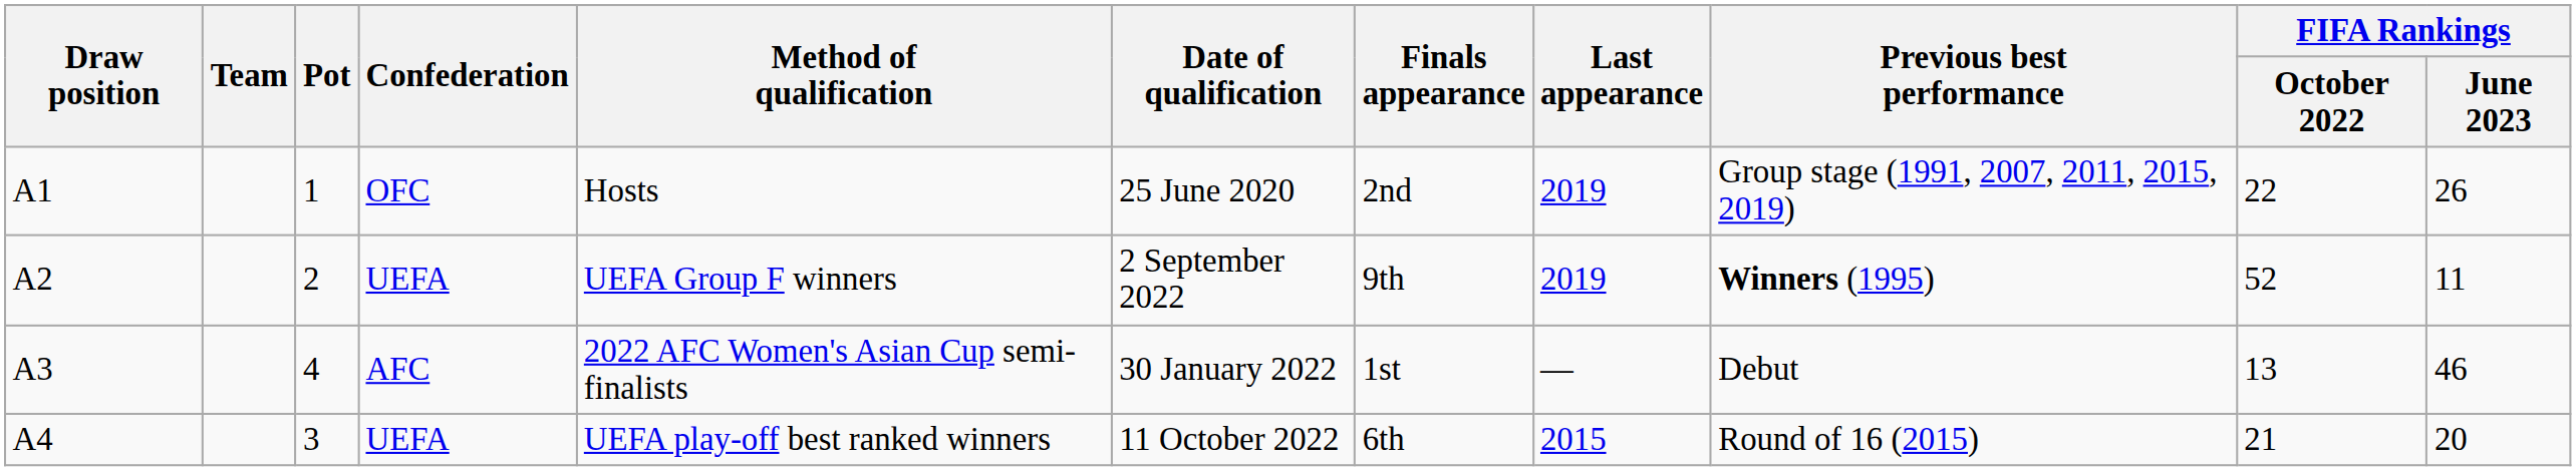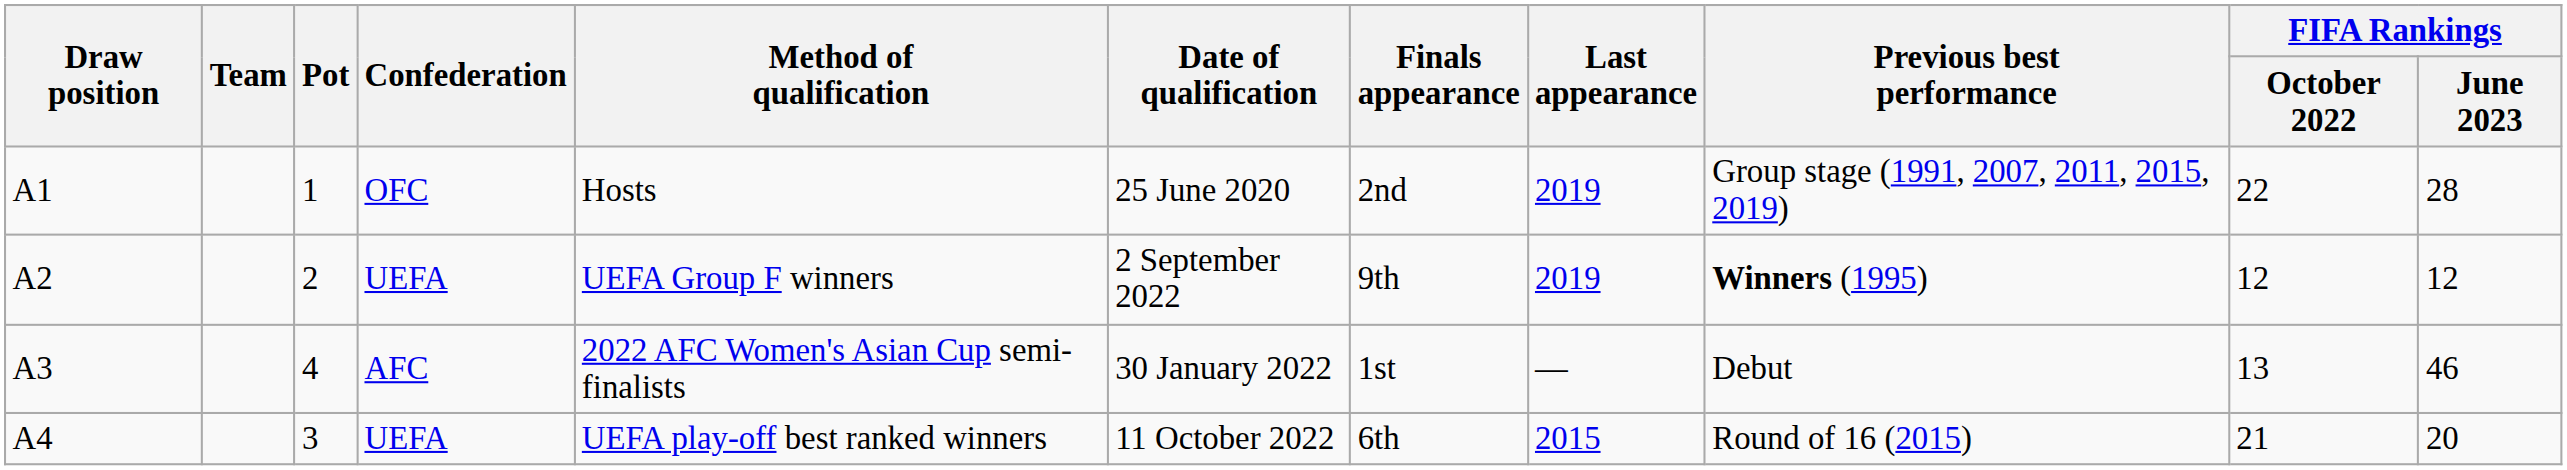 <table class="wikitable sortable">
 <tr>
 <th rowspan=2>Draw position</th>
 <th rowspan=2>Team</th>
 <th rowspan=2>Pot</th>
 <th rowspan=2>Confederation</th>
 <th rowspan=2>Method of<br>qualification</th>
 <th rowspan=2>Date of<br>qualification</th>
 <th rowspan=2 data-sort-type="number">Finals<br>appearance</th>
 <th rowspan=2>Last<br>appearance</th>
 <th rowspan=2>Previous best<br>performance</th>
 <th colspan=2><a href='#'>FIFA Rankings</a></th>
 </tr>
 <tr>
 <th>October 2022</th>
 <th>June 2023</th>
 </tr>
 <tr>
 <td>A1</td>
 <td style=white-space:nowrap></td>
 <td>1</td>
 <td><a href='#'>OFC</a></td>
 <td data-sort-value="*">Hosts</td>
 <td>25 June 2020</td>
 <td>2nd</td>
 <td><a href='#'>2019</a></td>
 <td data-sort-value="17">Group stage (<a href='#'>1991</a>, <a href='#'>2007</a>, <a href='#'>2011</a>, <a href='#'>2015</a>, <a href='#'>2019</a>)</td>
 <td>22</td>
-<td>26</td>
+<td>28</td>
 </tr>
 <tr>
 <td>A2</td>
 <td style=white-space:nowrap></td>
 <td>2</td>
 <td><a href='#'>UEFA</a></td>
 <td><a href='#'>UEFA Group F</a> winners</td>
 <td>2 September 2022</td>
 <td>9th</td>
 <td><a href='#'>2019</a></td>
 <td data-sort-value="1"><strong>Winners</strong> (<a href='#'>1995</a>)</td>
-<td>52</td>
-<td>11</td>
+<td>12</td>
+<td>12</td>
 </tr>
 <tr>
 <td>A3</td>
 <td style=white-space:nowrap></td>
 <td>4</td>
 <td><a href='#'>AFC</a></td>
 <td><a href='#'>2022 AFC Women's Asian Cup</a> semi-finalists</td>
 <td>30 January 2022</td>
 <td>1st</td>
 <td>—</td>
 <td data-sort-value="99">Debut</td>
 <td>13</td>
 <td>46</td>
 </tr>
 <tr>
 <td>A4</td>
 <td style=white-space:nowrap></td>
 <td>3</td>
 <td><a href='#'>UEFA</a></td>
 <td><a href='#'>UEFA play-off</a> best ranked winners</td>
 <td>11 October 2022</td>
 <td>6th</td>
 <td><a href='#'>2015</a></td>
 <td data-sort-value="9">Round of 16 (<a href='#'>2015</a>)</td>
 <td>21</td>
 <td>20</td>
 </tr>
 </table>
